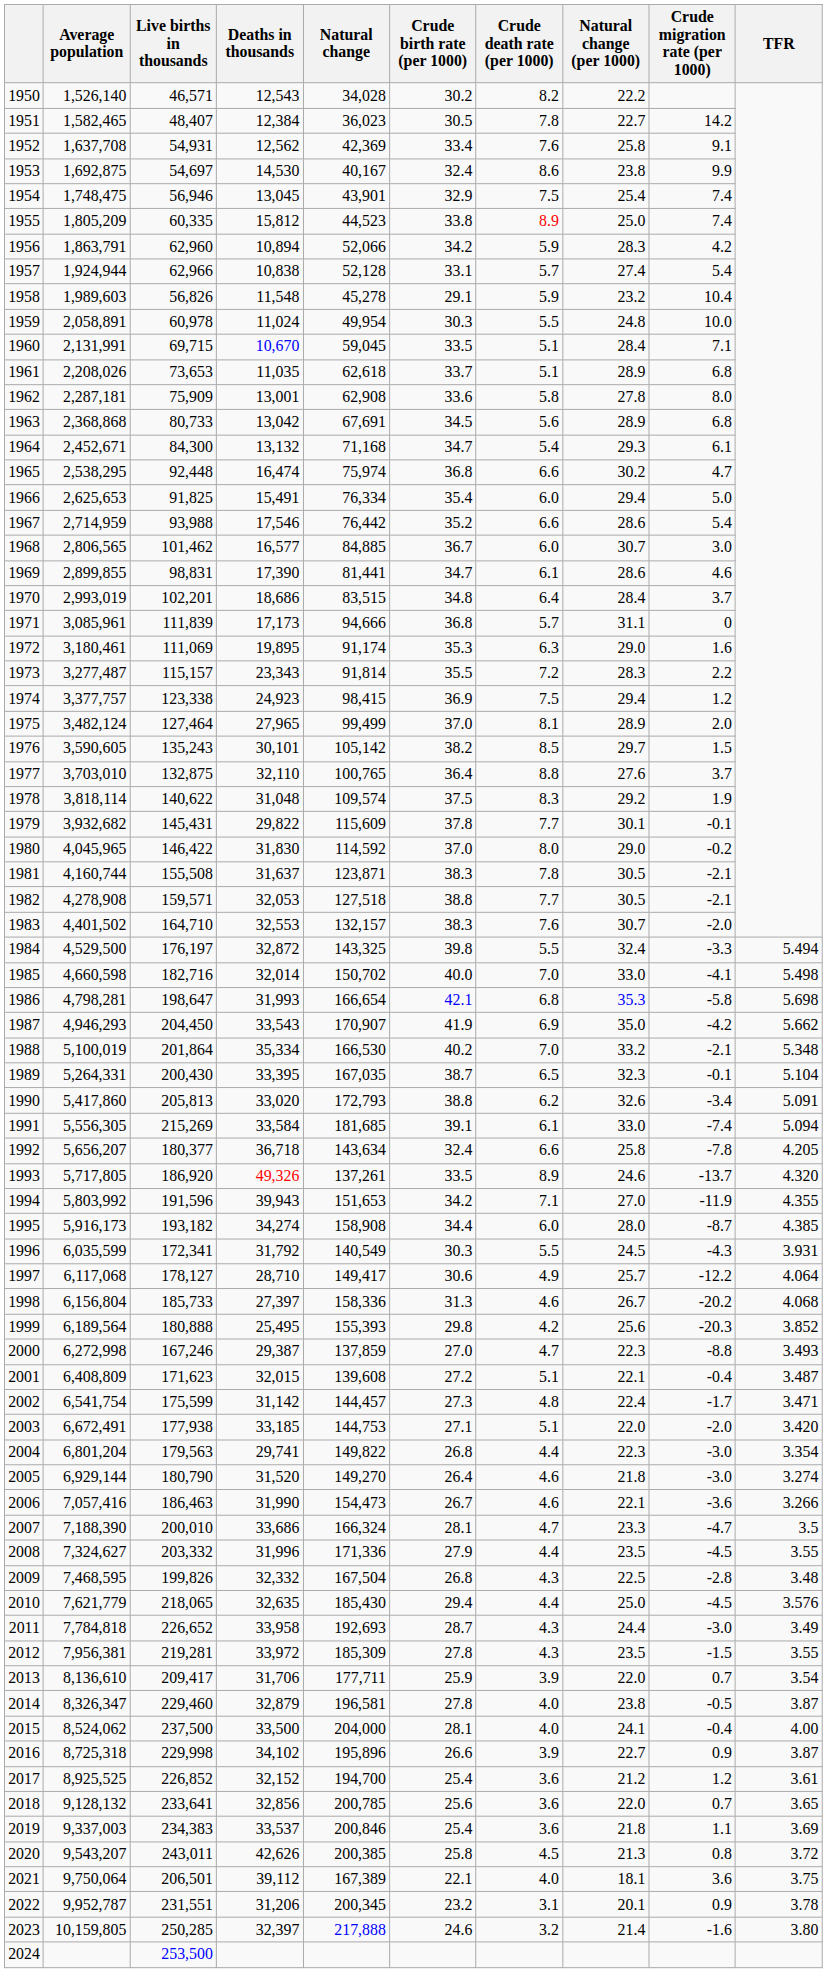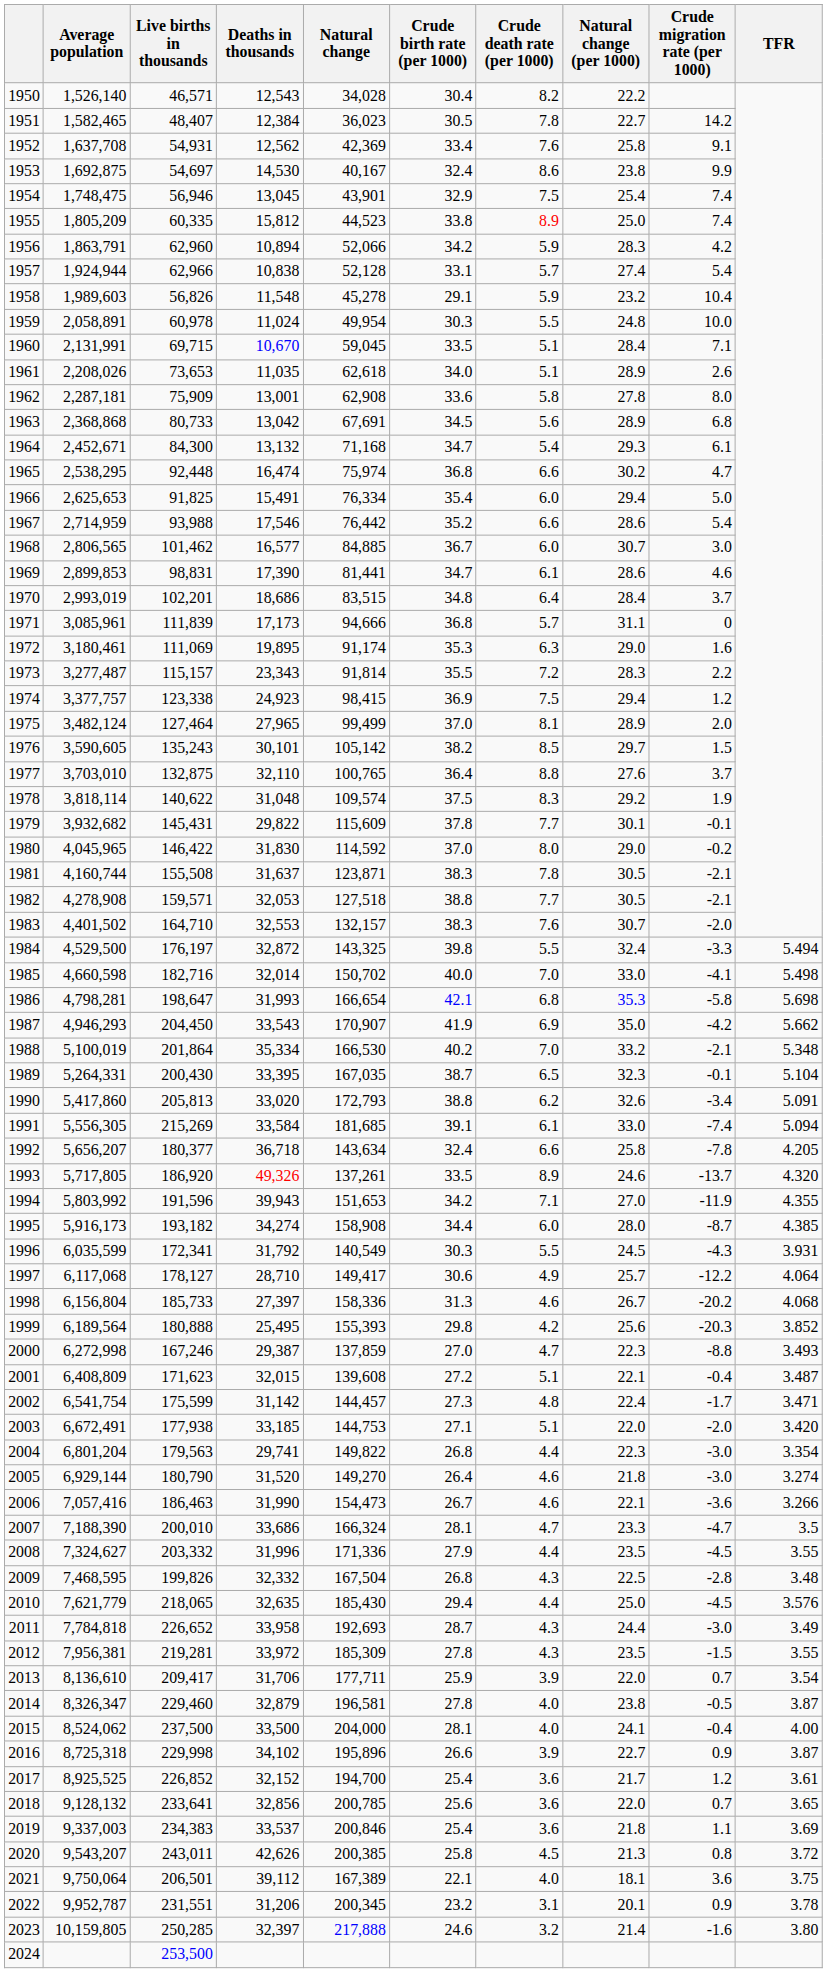 <table class="wikitable sortable" style="text-align: right;">
 <tr>
 <th></th>
 <th width="80pt">Average population</th>
 <th width="80pt">Live births in thousands</th>
 <th width="80pt">Deaths in thousands</th>
 <th width="80pt">Natural change</th>
 <th width="80pt">Crude birth rate (per 1000)</th>
 <th width="80pt">Crude death rate (per 1000)</th>
 <th width="80pt">Natural change (per 1000)</th>
 <th width="80pt">Crude migration rate (per 1000)</th>
 <th width="80pt">TFR</th>
 </tr>
 <tr>
 <td>1950</td>
 <td align="right">1,526,140</td>
 <td align="right">46,571</td>
 <td align="right">12,543</td>
 <td align="right">34,028</td>
-<td align="right">30.2</td>
+<td align="right">30.4</td>
 <td align="right">8.2</td>
 <td align="right">22.2</td>
 <td></td>
 </tr>
 <tr>
 <td>1951</td>
 <td align="right">1,582,465</td>
 <td align="right">48,407</td>
 <td align="right">12,384</td>
 <td align="right">36,023</td>
 <td align="right">30.5</td>
 <td align="right">7.8</td>
 <td align="right">22.7</td>
 <td>14.2</td>
 </tr>
 <tr>
 <td>1952</td>
 <td align="right">1,637,708</td>
 <td align="right">54,931</td>
 <td align="right">12,562</td>
 <td align="right">42,369</td>
 <td align="right">33.4</td>
 <td align="right">7.6</td>
 <td align="right">25.8</td>
 <td>9.1</td>
 </tr>
 <tr>
 <td>1953</td>
 <td align="right">1,692,875</td>
 <td align="right">54,697</td>
 <td align="right">14,530</td>
 <td align="right">40,167</td>
 <td align="right">32.4</td>
 <td align="right">8.6</td>
 <td align="right">23.8</td>
 <td>9.9</td>
 </tr>
 <tr>
 <td>1954</td>
 <td align="right">1,748,475</td>
 <td align="right">56,946</td>
 <td align="right">13,045</td>
 <td align="right">43,901</td>
 <td align="right">32.9</td>
 <td align="right">7.5</td>
 <td align="right">25.4</td>
 <td>7.4</td>
 </tr>
 <tr>
 <td>1955</td>
 <td align="right">1,805,209</td>
 <td align="right">60,335</td>
 <td align="right">15,812</td>
 <td align="right">44,523</td>
 <td align="right">33.8</td>
 <td style="color: red">8.9</td>
 <td align="right">25.0</td>
 <td>7.4</td>
 </tr>
 <tr>
 <td>1956</td>
 <td align="right">1,863,791</td>
 <td align="right">62,960</td>
 <td align="right">10,894</td>
 <td align="right">52,066</td>
 <td align="right">34.2</td>
 <td align="right">5.9</td>
 <td align="right">28.3</td>
 <td>4.2</td>
 </tr>
 <tr>
 <td>1957</td>
 <td align="right">1,924,944</td>
 <td align="right">62,966</td>
 <td align="right">10,838</td>
 <td align="right">52,128</td>
 <td align="right">33.1</td>
 <td align="right">5.7</td>
 <td align="right">27.4</td>
 <td>5.4</td>
 </tr>
 <tr>
 <td>1958</td>
 <td align="right">1,989,603</td>
 <td align="right">56,826</td>
 <td>11,548</td>
 <td align="right">45,278</td>
 <td align="right">29.1</td>
 <td align="right">5.9</td>
 <td align="right">23.2</td>
 <td>10.4</td>
 </tr>
 <tr>
 <td>1959</td>
 <td align="right">2,058,891</td>
 <td align="right">60,978</td>
 <td align="right">11,024</td>
 <td align="right">49,954</td>
 <td align="right">30.3</td>
 <td align="right">5.5</td>
 <td align="right">24.8</td>
 <td>10.0</td>
 </tr>
 <tr>
 <td>1960</td>
 <td align="right">2,131,991</td>
 <td align="right">69,715</td>
 <td style="color: blue">10,670</td>
 <td align="right">59,045</td>
 <td align="right">33.5</td>
 <td align="right">5.1</td>
 <td align="right">28.4</td>
 <td>7.1</td>
 </tr>
 <tr>
 <td>1961</td>
 <td align="right">2,208,026</td>
 <td align="right">73,653</td>
 <td align="right">11,035</td>
 <td align="right">62,618</td>
-<td align="right">33.7</td>
+<td align="right">34.0</td>
 <td align="right">5.1</td>
 <td align="right">28.9</td>
-<td>6.8</td>
+<td>2.6</td>
 </tr>
 <tr>
 <td>1962</td>
 <td align="right">2,287,181</td>
 <td align="right">75,909</td>
 <td align="right">13,001</td>
 <td align="right">62,908</td>
 <td align="right">33.6</td>
 <td align="right">5.8</td>
 <td align="right">27.8</td>
 <td>8.0</td>
 </tr>
 <tr>
 <td>1963</td>
 <td align="right">2,368,868</td>
 <td align="right">80,733</td>
 <td align="right">13,042</td>
 <td align="right">67,691</td>
 <td align="right">34.5</td>
 <td align="right">5.6</td>
 <td align="right">28.9</td>
 <td>6.8</td>
 </tr>
 <tr>
 <td>1964</td>
 <td align="right">2,452,671</td>
 <td align="right">84,300</td>
 <td align="right">13,132</td>
 <td align="right">71,168</td>
 <td align="right">34.7</td>
 <td align="right">5.4</td>
 <td align="right">29.3</td>
 <td>6.1</td>
 </tr>
 <tr>
 <td>1965</td>
 <td align="right">2,538,295</td>
 <td align="right">92,448</td>
 <td align="right">16,474</td>
 <td align="right">75,974</td>
 <td align="right">36.8</td>
 <td align="right">6.6</td>
 <td align="right">30.2</td>
 <td>4.7</td>
 </tr>
 <tr>
 <td>1966</td>
 <td align="right">2,625,653</td>
 <td align="right">91,825</td>
 <td align="right">15,491</td>
 <td align="right">76,334</td>
 <td align="right">35.4</td>
 <td align="right">6.0</td>
 <td align="right">29.4</td>
 <td>5.0</td>
 </tr>
 <tr>
 <td>1967</td>
 <td align="right">2,714,959</td>
 <td align="right">93,988</td>
 <td align="right">17,546</td>
 <td align="right">76,442</td>
 <td align="right">35.2</td>
 <td align="right">6.6</td>
 <td align="right">28.6</td>
 <td>5.4</td>
 </tr>
 <tr>
 <td>1968</td>
 <td align="right">2,806,565</td>
 <td align="right">101,462</td>
 <td align="right">16,577</td>
 <td align="right">84,885</td>
 <td align="right">36.7</td>
 <td align="right">6.0</td>
 <td align="right">30.7</td>
 <td>3.0</td>
 </tr>
 <tr>
 <td>1969</td>
-<td align="right">2,899,855</td>
+<td align="right">2,899,853</td>
 <td align="right">98,831</td>
 <td align="right">17,390</td>
 <td align="right">81,441</td>
 <td align="right">34.7</td>
 <td align="right">6.1</td>
 <td align="right">28.6</td>
 <td>4.6</td>
 </tr>
 <tr>
 <td>1970</td>
 <td align="right">2,993,019</td>
 <td align="right">102,201</td>
 <td align="right">18,686</td>
 <td align="right">83,515</td>
 <td align="right">34.8</td>
 <td align="right">6.4</td>
 <td align="right">28.4</td>
 <td>3.7</td>
 </tr>
 <tr>
 <td>1971</td>
 <td align="right">3,085,961</td>
 <td align="right">111,839</td>
 <td align="right">17,173</td>
 <td align="right">94,666</td>
 <td align="right">36.8</td>
 <td align="right">5.7</td>
 <td align="right">31.1</td>
 <td>0</td>
 </tr>
 <tr>
 <td>1972</td>
 <td align="right">3,180,461</td>
 <td align="right">111,069</td>
 <td align="right">19,895</td>
 <td align="right">91,174</td>
 <td align="right">35.3</td>
 <td align="right">6.3</td>
 <td align="right">29.0</td>
 <td>1.6</td>
 </tr>
 <tr>
 <td>1973</td>
 <td align="right">3,277,487</td>
 <td align="right">115,157</td>
 <td align="right">23,343</td>
 <td align="right">91,814</td>
 <td align="right">35.5</td>
 <td align="right">7.2</td>
 <td align="right">28.3</td>
 <td>2.2</td>
 </tr>
 <tr>
 <td>1974</td>
 <td align="right">3,377,757</td>
 <td align="right">123,338</td>
 <td align="right">24,923</td>
 <td align="right">98,415</td>
 <td align="right">36.9</td>
 <td align="right">7.5</td>
 <td align="right">29.4</td>
 <td>1.2</td>
 </tr>
 <tr>
 <td>1975</td>
 <td align="right">3,482,124</td>
 <td align="right">127,464</td>
 <td align="right">27,965</td>
 <td align="right">99,499</td>
 <td align="right">37.0</td>
 <td align="right">8.1</td>
 <td align="right">28.9</td>
 <td>2.0</td>
 </tr>
 <tr>
 <td>1976</td>
 <td align="right">3,590,605</td>
 <td align="right">135,243</td>
 <td align="right">30,101</td>
 <td align="right">105,142</td>
 <td align="right">38.2</td>
 <td align="right">8.5</td>
 <td align="right">29.7</td>
 <td>1.5</td>
 </tr>
 <tr>
 <td>1977</td>
 <td align="right">3,703,010</td>
 <td align="right">132,875</td>
 <td align="right">32,110</td>
 <td align="right">100,765</td>
 <td align="right">36.4</td>
 <td align="right">8.8</td>
 <td align="right">27.6</td>
 <td>3.7</td>
 </tr>
 <tr>
 <td>1978</td>
 <td align="right">3,818,114</td>
 <td align="right">140,622</td>
 <td align="right">31,048</td>
 <td align="right">109,574</td>
 <td align="right">37.5</td>
 <td align="right">8.3</td>
 <td align="right">29.2</td>
 <td>1.9</td>
 </tr>
 <tr>
 <td>1979</td>
 <td align="right">3,932,682</td>
 <td align="right">145,431</td>
 <td align="right">29,822</td>
 <td align="right">115,609</td>
 <td align="right">37.8</td>
 <td align="right">7.7</td>
 <td align="right">30.1</td>
 <td>-0.1</td>
 </tr>
 <tr>
 <td>1980</td>
 <td align="right">4,045,965</td>
 <td align="right">146,422</td>
 <td align="right">31,830</td>
 <td align="right">114,592</td>
 <td align="right">37.0</td>
 <td align="right">8.0</td>
 <td align="right">29.0</td>
 <td>-0.2</td>
 </tr>
 <tr>
 <td>1981</td>
 <td align="right">4,160,744</td>
 <td align="right">155,508</td>
 <td align="right">31,637</td>
 <td align="right">123,871</td>
 <td align="right">38.3</td>
 <td align="right">7.8</td>
 <td align="right">30.5</td>
 <td>-2.1</td>
 </tr>
 <tr>
 <td>1982</td>
 <td align="right">4,278,908</td>
 <td align="right">159,571</td>
 <td align="right">32,053</td>
 <td align="right">127,518</td>
 <td align="right">38.8</td>
 <td align="right">7.7</td>
 <td align="right">30.5</td>
 <td>-2.1</td>
 </tr>
 <tr>
 <td>1983</td>
 <td align="right">4,401,502</td>
 <td align="right">164,710</td>
 <td align="right">32,553</td>
 <td align="right">132,157</td>
 <td align="right">38.3</td>
 <td align="right">7.6</td>
 <td align="right">30.7</td>
 <td>-2.0</td>
 </tr>
 <tr>
 <td>1984</td>
 <td align="right">4,529,500</td>
 <td align="right">176,197</td>
 <td align="right">32,872</td>
 <td align="right">143,325</td>
 <td align="right">39.8</td>
 <td align="right">5.5</td>
 <td align="right">32.4</td>
 <td>-3.3</td>
 <td align="right">5.494</td>
 </tr>
 <tr>
 <td>1985</td>
 <td align="right">4,660,598</td>
 <td align="right">182,716</td>
 <td align="right">32,014</td>
 <td align="right">150,702</td>
 <td align="right">40.0</td>
 <td align="right">7.0</td>
 <td align="right">33.0</td>
 <td>-4.1</td>
 <td align="right">5.498</td>
 </tr>
 <tr>
 <td>1986</td>
 <td align="right">4,798,281</td>
 <td align="right">198,647</td>
 <td align="right">31,993</td>
 <td align="right">166,654</td>
 <td style="color: blue">42.1</td>
 <td align="right">6.8</td>
 <td style="color: blue">35.3</td>
 <td>-5.8</td>
 <td align="right">5.698</td>
 </tr>
 <tr>
 <td>1987</td>
 <td align="right">4,946,293</td>
 <td align="right">204,450</td>
 <td align="right">33,543</td>
 <td align="right">170,907</td>
 <td align="right">41.9</td>
 <td align="right">6.9</td>
 <td align="right">35.0</td>
 <td>-4.2</td>
 <td align="right">5.662</td>
 </tr>
 <tr>
 <td>1988</td>
 <td align="right">5,100,019</td>
 <td align="right">201,864</td>
 <td align="right">35,334</td>
 <td align="right">166,530</td>
 <td align="right">40.2</td>
 <td align="right">7.0</td>
 <td align="right">33.2</td>
 <td>-2.1</td>
 <td align="right">5.348</td>
 </tr>
 <tr>
 <td>1989</td>
 <td align="right">5,264,331</td>
 <td align="right">200,430</td>
 <td align="right">33,395</td>
 <td align="right">167,035</td>
 <td align="right">38.7</td>
 <td align="right">6.5</td>
 <td align="right">32.3</td>
 <td>-0.1</td>
 <td align="right">5.104</td>
 </tr>
 <tr>
 <td>1990</td>
 <td align="right">5,417,860</td>
 <td align="right">205,813</td>
 <td align="right">33,020</td>
 <td align="right">172,793</td>
 <td align="right">38.8</td>
 <td align="right">6.2</td>
 <td align="right">32.6</td>
 <td>-3.4</td>
 <td align="right">5.091</td>
 </tr>
 <tr>
 <td>1991</td>
 <td align="right">5,556,305</td>
 <td align="right">215,269</td>
 <td align="right">33,584</td>
 <td align="right">181,685</td>
 <td align="right">39.1</td>
 <td align="right">6.1</td>
 <td align="right">33.0</td>
 <td>-7.4</td>
 <td align="right">5.094</td>
 </tr>
 <tr>
 <td>1992</td>
 <td align="right">5,656,207</td>
 <td align="right">180,377</td>
 <td align="right">36,718</td>
 <td align="right">143,634</td>
 <td align="right">32.4</td>
 <td align="right">6.6</td>
 <td align="right">25.8</td>
 <td>-7.8</td>
 <td align="right">4.205</td>
 </tr>
 <tr>
 <td>1993</td>
 <td align="right">5,717,805</td>
 <td align="right">186,920</td>
 <td align="right" style="color: red">49,326</td>
 <td align="right">137,261</td>
 <td align="right">33.5</td>
 <td align="right">8.9</td>
 <td align="right">24.6</td>
 <td>-13.7</td>
 <td align="right">4.320</td>
 </tr>
 <tr>
 <td>1994</td>
 <td align="right">5,803,992</td>
 <td align="right">191,596</td>
 <td align="right">39,943</td>
 <td align="right">151,653</td>
 <td align="right">34.2</td>
 <td align="right">7.1</td>
 <td align="right">27.0</td>
 <td>-11.9</td>
 <td align="right">4.355</td>
 </tr>
 <tr>
 <td>1995</td>
 <td align="right">5,916,173</td>
 <td align="right">193,182</td>
 <td align="right">34,274</td>
 <td align="right">158,908</td>
 <td align="right">34.4</td>
 <td align="right">6.0</td>
 <td align="right">28.0</td>
 <td>-8.7</td>
 <td align="right">4.385</td>
 </tr>
 <tr>
 <td>1996</td>
 <td align="right">6,035,599</td>
 <td align="right">172,341</td>
 <td align="right">31,792</td>
 <td align="right">140,549</td>
 <td align="right">30.3</td>
 <td align="right">5.5</td>
 <td align="right">24.5</td>
 <td>-4.3</td>
 <td align="right">3.931</td>
 </tr>
 <tr>
 <td>1997</td>
 <td align="right">6,117,068</td>
 <td align="right">178,127</td>
 <td align="right">28,710</td>
 <td align="right">149,417</td>
 <td align="right">30.6</td>
 <td align="right">4.9</td>
 <td align="right">25.7</td>
 <td>-12.2</td>
 <td align="right">4.064</td>
 </tr>
 <tr>
 <td>1998</td>
 <td align="right">6,156,804</td>
 <td align="right">185,733</td>
 <td align="right">27,397</td>
 <td align="right">158,336</td>
 <td align="right">31.3</td>
 <td align="right">4.6</td>
 <td align="right">26.7</td>
 <td>-20.2</td>
 <td align="right">4.068</td>
 </tr>
 <tr>
 <td>1999</td>
 <td align="right">6,189,564</td>
 <td align="right">180,888</td>
 <td align="right">25,495</td>
 <td align="right">155,393</td>
 <td align="right">29.8</td>
 <td align="right">4.2</td>
 <td align="right">25.6</td>
 <td>-20.3</td>
 <td align="right">3.852</td>
 </tr>
 <tr>
 <td>2000</td>
 <td align="right">6,272,998</td>
 <td align="right">167,246</td>
 <td align="right">29,387</td>
 <td align="right">137,859</td>
 <td align="right">27.0</td>
 <td align="right">4.7</td>
 <td align="right">22.3</td>
 <td>-8.8</td>
 <td align="right">3.493</td>
 </tr>
 <tr>
 <td>2001</td>
 <td align="right">6,408,809</td>
 <td align="right">171,623</td>
 <td align="right">32,015</td>
 <td align="right">139,608</td>
 <td align="right">27.2</td>
 <td align="right">5.1</td>
 <td align="right">22.1</td>
 <td>-0.4</td>
 <td align="right">3.487</td>
 </tr>
 <tr>
 <td>2002</td>
 <td align="right">6,541,754</td>
 <td align="right">175,599</td>
 <td align="right">31,142</td>
 <td align="right">144,457</td>
 <td align="right">27.3</td>
 <td align="right">4.8</td>
 <td align="right">22.4</td>
 <td>-1.7</td>
 <td align="right">3.471</td>
 </tr>
 <tr>
 <td>2003</td>
 <td align="right">6,672,491</td>
 <td align="right">177,938</td>
 <td align="right">33,185</td>
 <td align="right">144,753</td>
 <td align="right">27.1</td>
 <td align="right">5.1</td>
 <td align="right">22.0</td>
 <td>-2.0</td>
 <td align="right">3.420</td>
 </tr>
 <tr>
 <td>2004</td>
 <td align="right">6,801,204</td>
 <td align="right">179,563</td>
 <td align="right">29,741</td>
 <td align="right">149,822</td>
 <td align="right">26.8</td>
 <td align="right">4.4</td>
 <td align="right">22.3</td>
 <td>-3.0</td>
 <td align="right">3.354</td>
 </tr>
 <tr>
 <td>2005</td>
 <td align="right">6,929,144</td>
 <td align="right">180,790</td>
 <td align="right">31,520</td>
 <td align="right">149,270</td>
 <td align="right">26.4</td>
 <td align="right">4.6</td>
 <td align="right">21.8</td>
 <td>-3.0</td>
 <td align="right">3.274</td>
 </tr>
 <tr>
 <td>2006</td>
 <td align="right">7,057,416</td>
 <td align="right">186,463</td>
 <td align="right">31,990</td>
 <td align="right">154,473</td>
 <td align="right">26.7</td>
 <td align="right">4.6</td>
 <td align="right">22.1</td>
 <td>-3.6</td>
 <td align="right">3.266</td>
 </tr>
 <tr>
 <td>2007</td>
 <td align="right">7,188,390</td>
 <td align="right">200,010</td>
 <td align="right">33,686</td>
 <td align="right">166,324</td>
 <td align="right">28.1</td>
 <td align="right">4.7</td>
 <td align="right">23.3</td>
 <td>-4.7</td>
 <td align="right">3.5</td>
 </tr>
 <tr>
 <td>2008</td>
 <td align="right">7,324,627</td>
 <td align="right">203,332</td>
 <td align="right">31,996</td>
 <td align="right">171,336</td>
 <td align="right">27.9</td>
 <td align="right">4.4</td>
 <td align="right">23.5</td>
 <td>-4.5</td>
 <td align="right">3.55</td>
 </tr>
 <tr>
 <td>2009</td>
 <td align="right">7,468,595</td>
 <td align="right">199,826</td>
 <td align="right">32,332</td>
 <td align="right">167,504</td>
 <td align="right">26.8</td>
 <td align="right">4.3</td>
 <td align="right">22.5</td>
 <td>-2.8</td>
 <td align="right">3.48</td>
 </tr>
 <tr>
 <td>2010</td>
 <td align="right">7,621,779</td>
 <td align="right">218,065</td>
 <td align="right">32,635</td>
 <td align="right">185,430</td>
 <td align="right">29.4</td>
 <td align="right">4.4</td>
 <td align="right">25.0</td>
 <td>-4.5</td>
 <td align="right">3.576</td>
 </tr>
 <tr>
 <td>2011</td>
 <td align="right">7,784,818</td>
 <td align="right">226,652</td>
 <td align="right">33,958</td>
 <td align="right">192,693</td>
 <td align="right">28.7</td>
 <td align="right">4.3</td>
 <td align="right">24.4</td>
 <td>-3.0</td>
 <td align="right">3.49</td>
 </tr>
 <tr>
 <td>2012</td>
 <td align="right">7,956,381</td>
 <td align="right">219,281</td>
 <td align="right">33,972</td>
 <td align="right">185,309</td>
 <td align="right">27.8</td>
 <td align="right">4.3</td>
 <td align="right">23.5</td>
 <td>-1.5</td>
 <td align="right">3.55</td>
 </tr>
 <tr>
 <td>2013</td>
 <td align="right">8,136,610</td>
 <td align="right">209,417</td>
 <td align="right">31,706</td>
 <td align="right">177,711</td>
 <td align="right">25.9</td>
 <td align="right">3.9</td>
 <td align="right">22.0</td>
 <td>0.7</td>
 <td align="right">3.54</td>
 </tr>
 <tr>
 <td>2014</td>
 <td align="right">8,326,347</td>
 <td align="right">229,460</td>
 <td align="right">32,879</td>
 <td align="right">196,581</td>
 <td align="right">27.8</td>
 <td align="right">4.0</td>
 <td align="right">23.8</td>
 <td>-0.5</td>
 <td align="right">3.87</td>
 </tr>
 <tr>
 <td>2015</td>
 <td align="right">8,524,062</td>
 <td align="right">237,500</td>
 <td align="right">33,500</td>
 <td align="right">204,000</td>
 <td align="right">28.1</td>
 <td align="right">4.0</td>
 <td align="right">24.1</td>
 <td>-0.4</td>
 <td align="right">4.00</td>
 </tr>
 <tr>
 <td>2016</td>
 <td align="right">8,725,318</td>
 <td align="right">229,998</td>
 <td align="right">34,102</td>
 <td align="right">195,896</td>
 <td align="right">26.6</td>
 <td align="right">3.9</td>
 <td align="right">22.7</td>
 <td>0.9</td>
 <td align="right">3.87</td>
 </tr>
 <tr>
 <td>2017</td>
 <td align="right">8,925,525</td>
 <td align="right">226,852</td>
 <td align="right">32,152</td>
 <td align="right">194,700</td>
 <td align="right">25.4</td>
 <td align="right">3.6</td>
-<td align="right">21.2</td>
+<td align="right">21.7</td>
 <td>1.2</td>
 <td align="right">3.61</td>
 </tr>
 <tr>
 <td>2018</td>
 <td align="right">9,128,132</td>
 <td align="right">233,641</td>
 <td align="right">32,856</td>
 <td align="right">200,785</td>
 <td align="right">25.6</td>
 <td align="right">3.6</td>
 <td align="right">22.0</td>
 <td>0.7</td>
 <td align="right">3.65</td>
 </tr>
 <tr>
 <td>2019</td>
 <td align="right">9,337,003</td>
 <td align="right">234,383</td>
 <td align="right">33,537</td>
 <td align="right">200,846</td>
 <td align="right">25.4</td>
 <td align="right">3.6</td>
 <td align="right">21.8</td>
 <td>1.1</td>
 <td align="right">3.69</td>
 </tr>
 <tr>
 <td>2020</td>
 <td align="right">9,543,207</td>
 <td align="right">243,011</td>
 <td align="right">42,626</td>
 <td align="right">200,385</td>
 <td align="right">25.8</td>
 <td align="right">4.5</td>
 <td align="right">21.3</td>
 <td>0.8</td>
 <td align="right">3.72</td>
 </tr>
 <tr>
 <td>2021</td>
 <td align="right">9,750,064</td>
 <td align="right">206,501</td>
 <td align="right">39,112</td>
 <td align="right">167,389</td>
 <td align="right">22.1</td>
 <td align="right">4.0</td>
 <td align="right">18.1</td>
 <td>3.6</td>
 <td align="right">3.75</td>
 </tr>
 <tr>
 <td>2022</td>
 <td align="right">9,952,787</td>
 <td align="right">231,551</td>
 <td align="right">31,206</td>
 <td align="right">200,345</td>
 <td align="right">23.2</td>
 <td align="right">3.1</td>
 <td align="right">20.1</td>
 <td>0.9</td>
 <td align="right">3.78</td>
 </tr>
 <tr>
 <td>2023</td>
 <td align="right">10,159,805</td>
 <td align="right">250,285</td>
 <td align="right">32,397</td>
 <td align="right" style="color: blue">217,888</td>
 <td align="right">24.6</td>
 <td align="right">3.2</td>
 <td align="right">21.4</td>
 <td>-1.6</td>
 <td align="right">3.80</td>
 </tr>
 <tr>
 <td>2024</td>
 <td align="right"></td>
 <td align="right" style="color: blue">253,500</td>
 <td align="right"></td>
 <td align="right" style="color: blue"></td>
 <td align="right"></td>
 <td align="right"></td>
 <td align="right"></td>
 <td></td>
 <td align="right"></td>
 </tr>
 </table>
